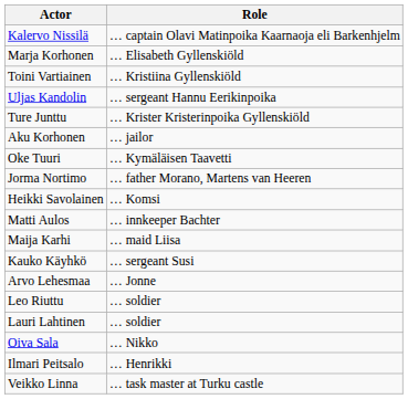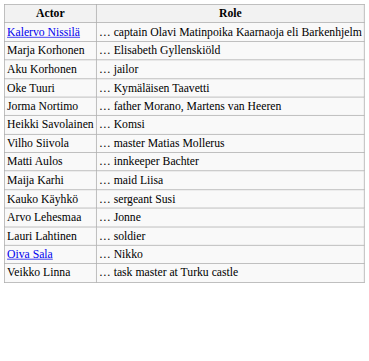 <table class="wikitable">
 <tr>
 <th>Actor</th>
 <th>Role</th>
 </tr>
 <tr>
 <td><a href='#'>Kalervo Nissilä</a></td>
 <td>… captain Olavi Matinpoika Kaarnaoja eli Barkenhjelm</td>
 </tr>
 <tr>
 <td>Marja  Korhonen</td>
 <td>… Elisabeth Gyllenskiöld</td>
-</tr>
-<tr>
-<td>Toini  Vartiainen</td>
-<td>… Kristiina Gyllenskiöld</td>
-</tr>
-<tr>
-<td><a href='#'>Uljas Kandolin</a></td>
-<td>… sergeant Hannu Eerikinpoika</td>
-</tr>
-<tr>
-<td>Ture Junttu</td>
-<td>… Krister Kristerinpoika Gyllenskiöld</td>
 </tr>
 <tr>
 <td>Aku Korhonen</td>
 <td>… jailor</td>
 </tr>
 <tr>
 <td>Oke Tuuri</td>
 <td>… Kymäläisen Taavetti</td>
 </tr>
 <tr>
 <td>Jorma Nortimo</td>
 <td>… father Morano, Martens van Heeren</td>
 </tr>
 <tr>
 <td>Heikki Savolainen</td>
 <td>… Komsi</td>
 </tr>
 <tr>
+<td>Vilho Siivola</td>
+<td>… master Matias Mollerus</td>
+</tr>
+<tr>
 <td>Matti Aulos</td>
 <td>… innkeeper Bachter</td>
 </tr>
 <tr>
 <td>Maija Karhi</td>
 <td>… maid Liisa</td>
 </tr>
 <tr>
 <td>Kauko Käyhkö</td>
 <td>… sergeant Susi</td>
 </tr>
 <tr>
 <td>Arvo Lehesmaa</td>
 <td>… Jonne</td>
 </tr>
 <tr>
-<td>Leo Riuttu</td>
-<td>… soldier</td>
-</tr>
-<tr>
 <td>Lauri  Lahtinen</td>
 <td>… soldier</td>
 </tr>
 <tr>
 <td><a href='#'>Oiva Sala</a></td>
 <td>… Nikko</td>
 </tr>
 <tr>
-<td>Ilmari  Peitsalo</td>
-<td>… Henrikki</td>
-</tr>
-<tr>
 <td>Veikko Linna</td>
 <td>… task master at Turku castle</td>
 </tr>
 </table>
